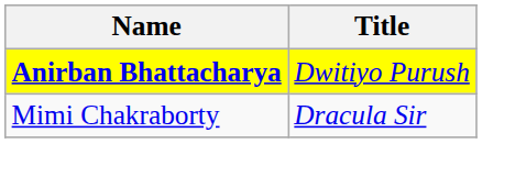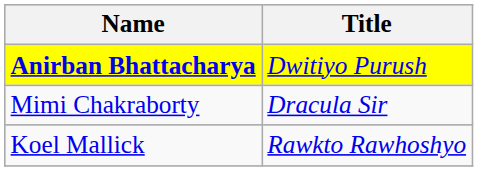 <table class="wikitable">
 <tr>
 <th>Name</th>
 <th>Title</th>
 </tr>
 <tr>
 <td style="background:#FFFF00"><strong><a href='#'>Anirban Bhattacharya</a></strong></td>
 <td style="background:#FFFF00"><em><a href='#'>Dwitiyo Purush</a></em></td>
 </tr>
 <tr>
 <td><a href='#'>Mimi Chakraborty</a></td>
 <td><em><a href='#'>Dracula Sir</a></em></td>
 </tr>
+<tr>
+<td><a href='#'>Koel Mallick</a></td>
+<td><em><a href='#'>Rawkto Rawhoshyo</a></em></td>
+</tr>
 </table>
